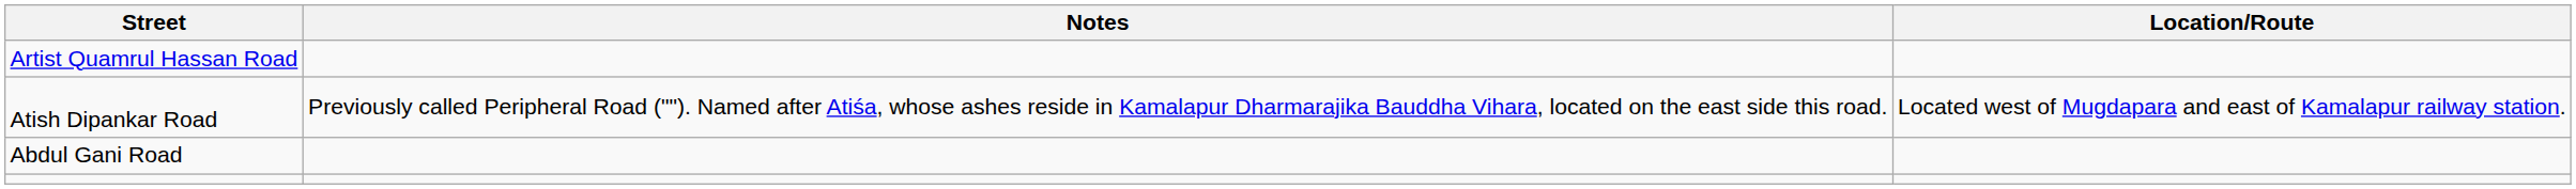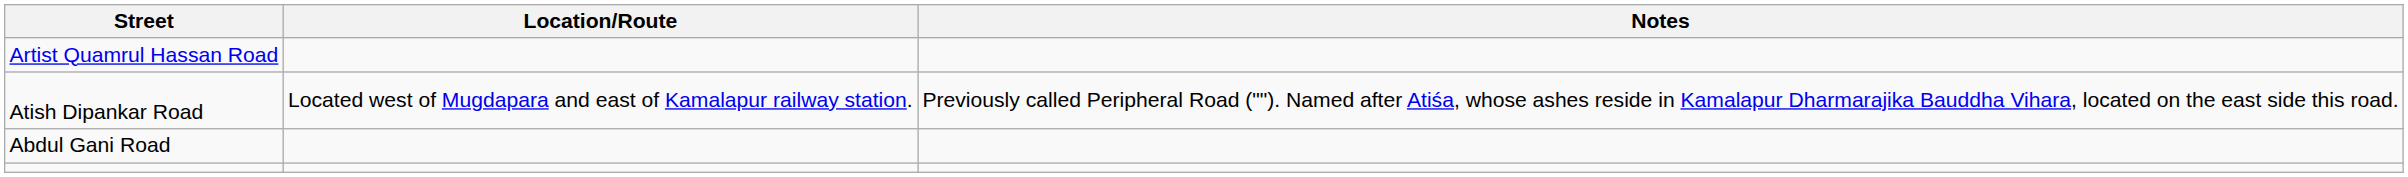 <table class="wikitable">
 <tr>
 <th>Street</th>
+<th>Location/Route</th>
 <th>Notes</th>
-<th>Location/Route</th>
 </tr>
 <tr>
 <td><a href='#'>Artist Quamrul Hassan Road</a></td>
 <td></td>
 <td></td>
 </tr>
 <tr>
 <td><br>Atish Dipankar Road</td>
+<td>Located west of <a href='#'>Mugdapara</a> and east of <a href='#'>Kamalapur railway station</a>.</td>
 <td>Previously called Peripheral Road (""). Named after <a href='#'>Atiśa</a>, whose ashes reside in <a href='#'>Kamalapur Dharmarajika Bauddha Vihara</a>, located on the east side this road.</td>
-<td>Located west of <a href='#'>Mugdapara</a> and east of <a href='#'>Kamalapur railway station</a>.</td>
 </tr>
 <tr>
 <td>Abdul Gani Road</td>
 <td></td>
 <td></td>
 </tr>
 <tr>
 <td></td>
 <td></td>
 <td></td>
 </tr>
 </table>
